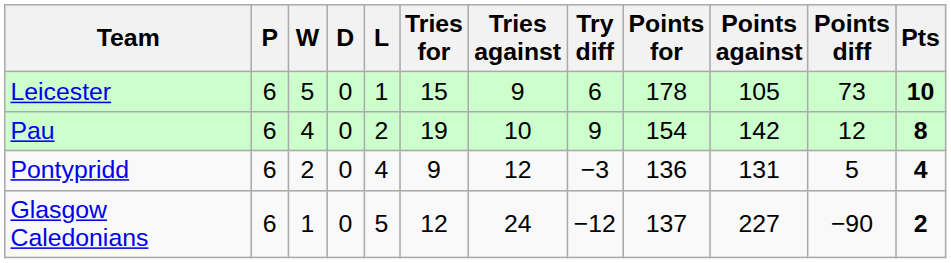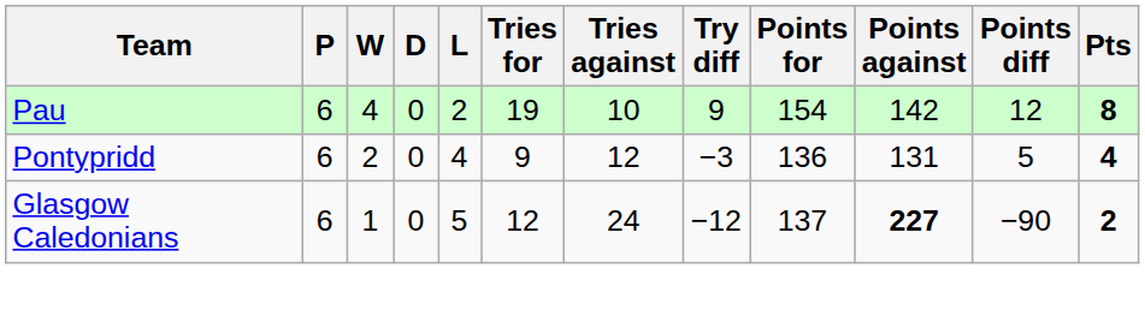 <table class="wikitable" style="text-align: center;">
 <tr>
 <th width="200">Team</th>
 <th width="20">P</th>
 <th width="20">W</th>
 <th width="20">D</th>
 <th width="20">L</th>
 <th width="20">Tries for</th>
 <th width="20">Tries against</th>
 <th width="30">Try diff</th>
 <th width="20">Points for</th>
 <th width="20">Points against</th>
 <th width="25">Points diff</th>
 <th width="20">Pts</th>
-</tr>
-<tr bgcolor="#ccffcc">
-<td align="left"> <a href='#'>Leicester</a></td>
-<td>6</td>
-<td>5</td>
-<td>0</td>
-<td>1</td>
-<td>15</td>
-<td>9</td>
-<td>6</td>
-<td>178</td>
-<td>105</td>
-<td>73</td>
-<td><strong>10</strong></td>
 </tr>
 <tr bgcolor="#ccffcc">
 <td align="left"> <a href='#'>Pau</a></td>
 <td>6</td>
 <td>4</td>
 <td>0</td>
 <td>2</td>
 <td>19</td>
 <td>10</td>
 <td>9</td>
 <td>154</td>
 <td>142</td>
 <td>12</td>
 <td><strong>8</strong></td>
 </tr>
 <tr>
 <td align="left"> <a href='#'>Pontypridd</a></td>
 <td>6</td>
 <td>2</td>
 <td>0</td>
 <td>4</td>
 <td>9</td>
 <td>12</td>
 <td>−3</td>
 <td>136</td>
 <td>131</td>
 <td>5</td>
 <td><strong>4</strong></td>
 </tr>
 <tr>
 <td align="left"> <a href='#'>Glasgow Caledonians</a></td>
 <td>6</td>
 <td>1</td>
 <td>0</td>
 <td>5</td>
 <td>12</td>
 <td>24</td>
 <td>−12</td>
 <td>137</td>
-<td>227</td>
+<td><strong>227</strong></td>
 <td>−90</td>
 <td><strong>2</strong></td>
 </tr>
 </table>
